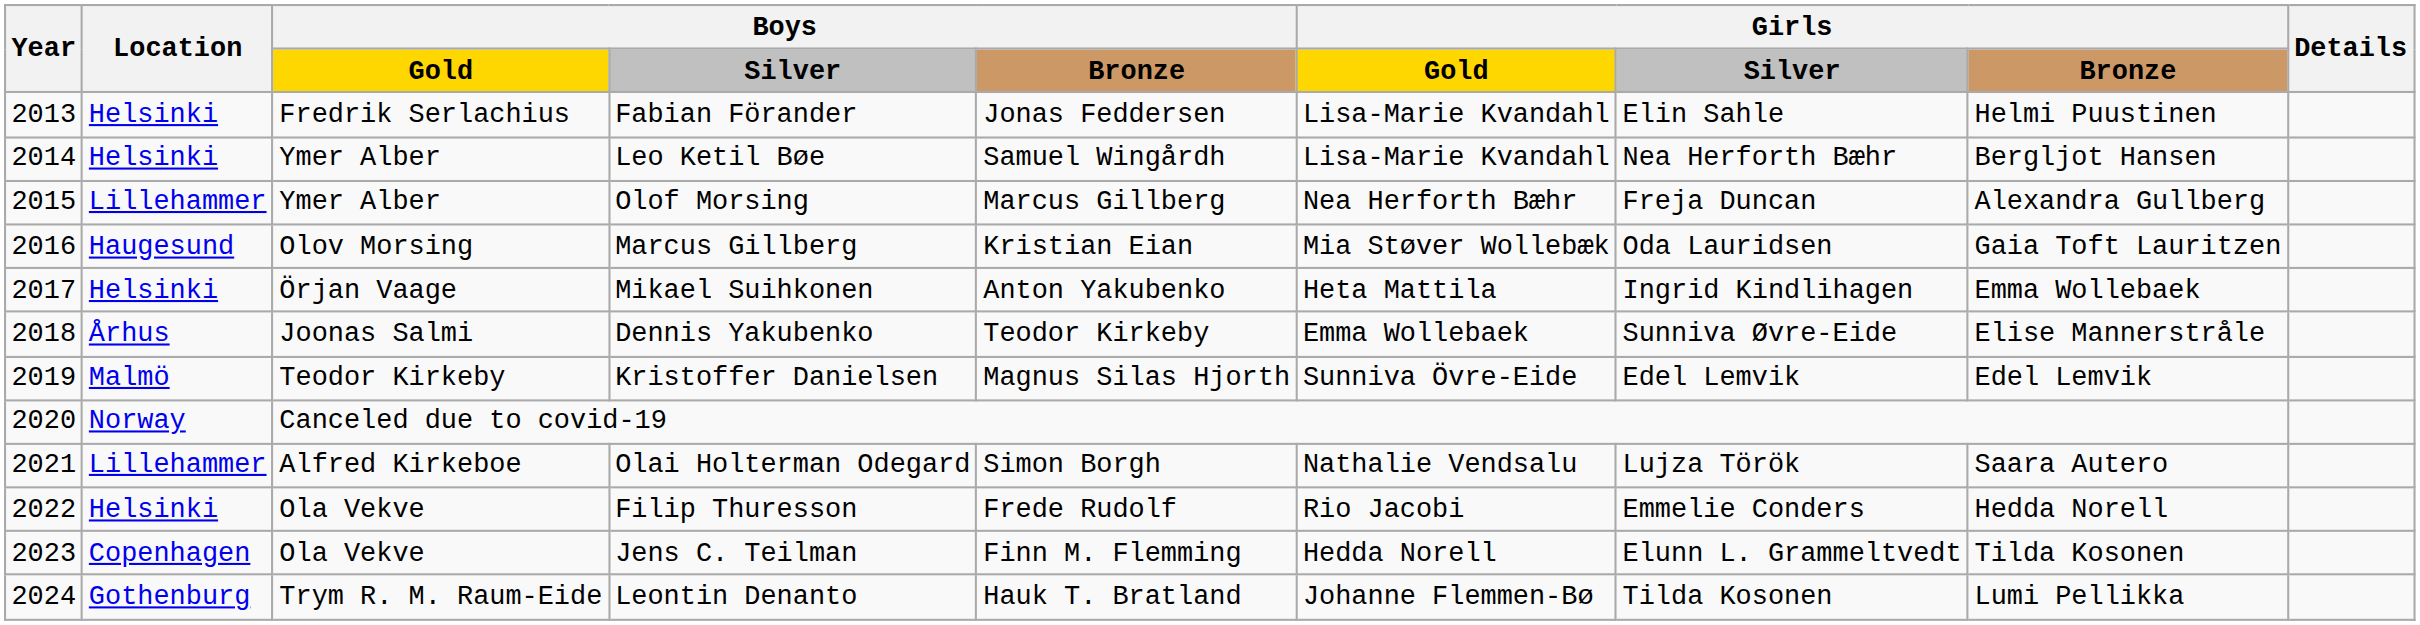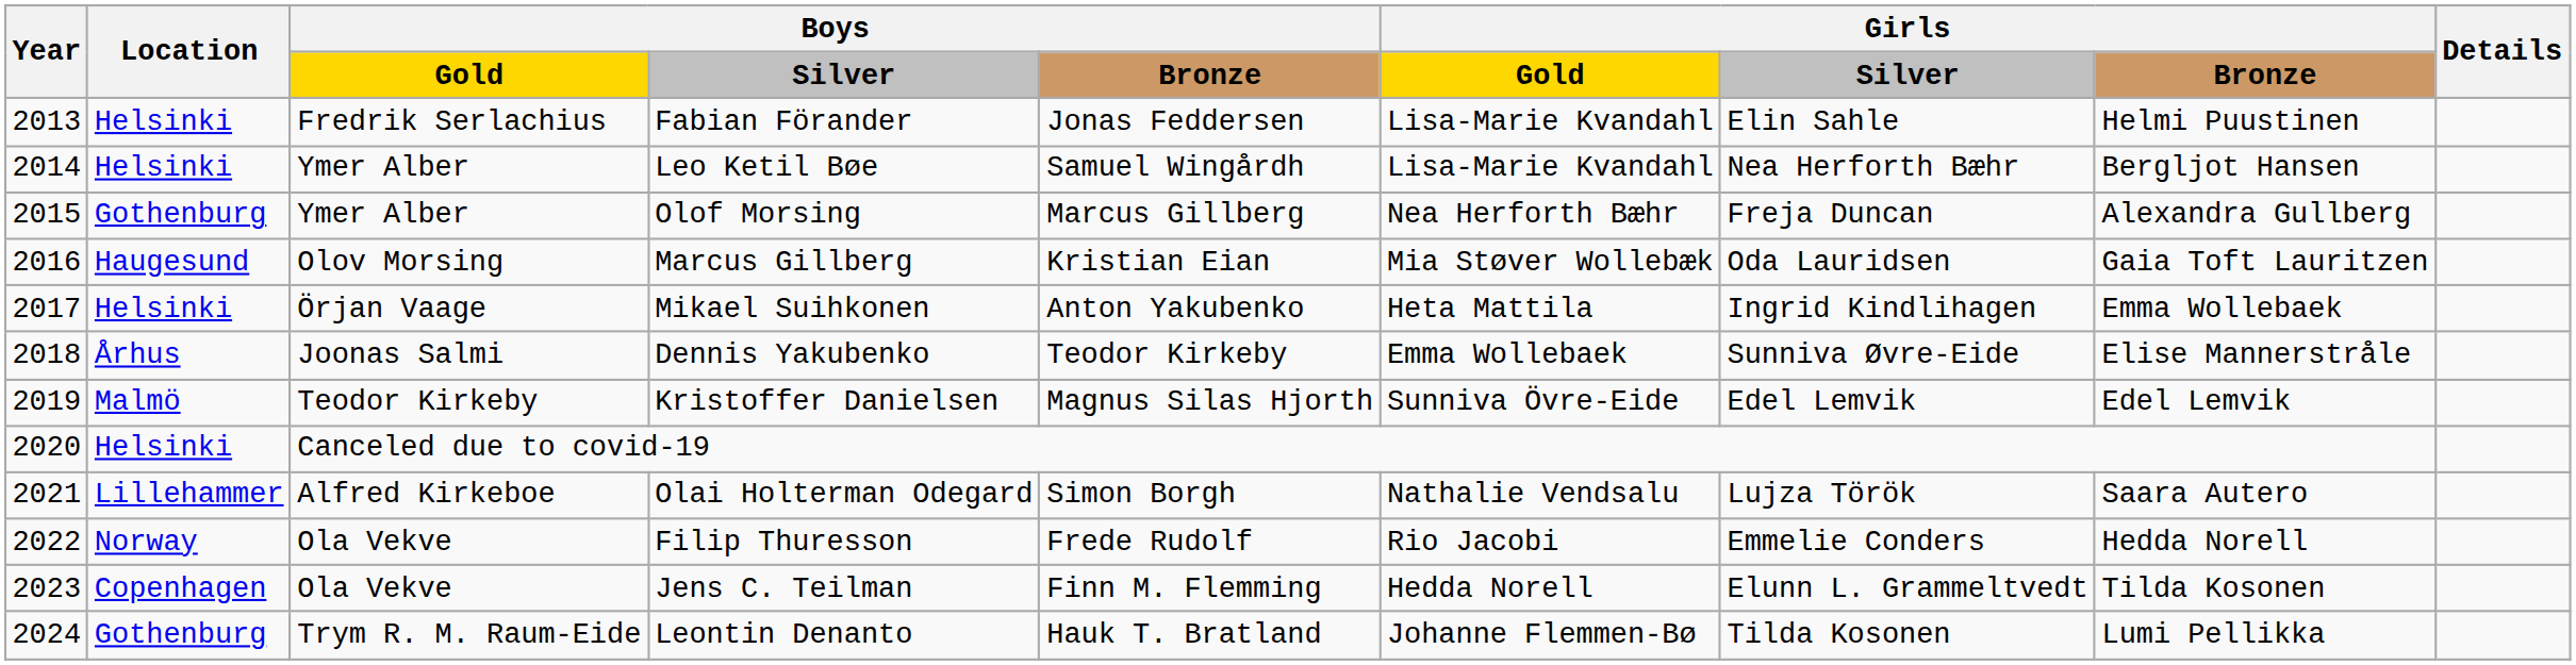 <table class="wikitable">
 <tr>
 <th rowspan="2">Year</th>
 <th rowspan="2">Location</th>
 <th colspan="3">Boys</th>
 <th colspan="3">Girls</th>
 <th rowspan="2">Details</th>
 </tr>
 <tr style="text-align:center;">
 <td bgcolor="gold"><strong>Gold</strong></td>
 <td bgcolor="silver"><strong>Silver</strong></td>
 <td bgcolor="cc9966"><strong>Bronze</strong></td>
 <td bgcolor="gold"><strong>Gold</strong></td>
 <td bgcolor="silver"><strong>Silver</strong></td>
 <td bgcolor="cc9966"><strong>Bronze</strong></td>
 </tr>
 <tr>
 <td>2013</td>
 <td> <a href='#'>Helsinki</a></td>
 <td> Fredrik Serlachius</td>
 <td> Fabian Förander</td>
 <td> Jonas Feddersen</td>
 <td> Lisa-Marie Kvandahl</td>
 <td> Elin Sahle</td>
 <td> Helmi Puustinen</td>
 <td></td>
 </tr>
 <tr>
 <td>2014</td>
 <td> <a href='#'>Helsinki</a></td>
 <td> Ymer Alber</td>
 <td> Leo Ketil Bøe</td>
 <td> Samuel Wingårdh</td>
 <td> Lisa-Marie Kvandahl</td>
 <td> Nea Herforth Bæhr</td>
 <td> Bergljot Hansen</td>
 <td></td>
 </tr>
 <tr>
 <td>2015</td>
-<td> <a href='#'>Lillehammer</a></td>
+<td> <a href='#'>Gothenburg</a></td>
 <td> Ymer Alber</td>
 <td> Olof Morsing</td>
 <td> Marcus Gillberg</td>
 <td> Nea Herforth Bæhr</td>
 <td> Freja Duncan</td>
 <td> Alexandra Gullberg</td>
 <td></td>
 </tr>
 <tr>
 <td>2016</td>
 <td> <a href='#'>Haugesund</a></td>
 <td> Olov Morsing</td>
 <td> Marcus Gillberg</td>
 <td> Kristian Eian</td>
 <td> Mia Støver Wollebæk</td>
 <td> Oda Lauridsen</td>
 <td> Gaia Toft Lauritzen</td>
 <td></td>
 </tr>
 <tr>
 <td>2017</td>
 <td> <a href='#'>Helsinki</a></td>
 <td> Örjan Vaage</td>
 <td> Mikael Suihkonen</td>
 <td> Anton Yakubenko</td>
 <td> Heta Mattila</td>
 <td> Ingrid Kindlihagen</td>
 <td> Emma Wollebaek</td>
 <td></td>
 </tr>
 <tr>
 <td>2018</td>
 <td> <a href='#'>Århus</a></td>
 <td> Joonas Salmi</td>
 <td> Dennis Yakubenko</td>
 <td> Teodor Kirkeby</td>
 <td> Emma Wollebaek</td>
 <td> Sunniva Øvre-Eide</td>
 <td> Elise Mannerstråle</td>
 <td></td>
 </tr>
 <tr>
 <td>2019</td>
 <td> <a href='#'>Malmö</a></td>
 <td> Teodor Kirkeby</td>
 <td> Kristoffer Danielsen</td>
 <td> Magnus Silas Hjorth</td>
 <td> Sunniva Övre-Eide</td>
 <td> Edel Lemvik</td>
 <td> Edel Lemvik</td>
 <td></td>
 </tr>
 <tr>
 <td>2020</td>
-<td> <a href='#'>Norway</a></td>
+<td> <a href='#'>Helsinki</a></td>
 <td colspan="6">Canceled due to covid-19</td>
 <td></td>
 </tr>
 <tr>
 <td>2021</td>
 <td> <a href='#'>Lillehammer</a></td>
 <td> Alfred Kirkeboe</td>
 <td> Olai Holterman Odegard</td>
 <td> Simon Borgh</td>
 <td> Nathalie Vendsalu</td>
 <td> Lujza Török</td>
 <td> Saara Autero</td>
 <td></td>
 </tr>
 <tr>
 <td>2022</td>
-<td> <a href='#'>Helsinki</a></td>
+<td> <a href='#'>Norway</a></td>
 <td>  Ola Vekve</td>
 <td> Filip Thuresson</td>
 <td> Frede Rudolf</td>
 <td> Rio Jacobi</td>
 <td> Emmelie Conders</td>
 <td> Hedda Norell</td>
 <td></td>
 </tr>
 <tr>
 <td>2023</td>
 <td> <a href='#'>Copenhagen</a></td>
 <td> Ola Vekve</td>
 <td> Jens C. Teilman</td>
 <td> Finn M. Flemming</td>
 <td> Hedda Norell</td>
 <td> Elunn L. Grammeltvedt</td>
 <td> Tilda Kosonen</td>
 </tr>
 <tr>
 <td>2024</td>
 <td> <a href='#'>Gothenburg</a></td>
 <td> Trym R. M. Raum-Eide</td>
 <td> Leontin Denanto</td>
 <td> Hauk T. Bratland</td>
 <td> Johanne Flemmen-Bø</td>
 <td> Tilda Kosonen</td>
 <td> Lumi Pellikka</td>
 <td></td>
 </tr>
 </table>
